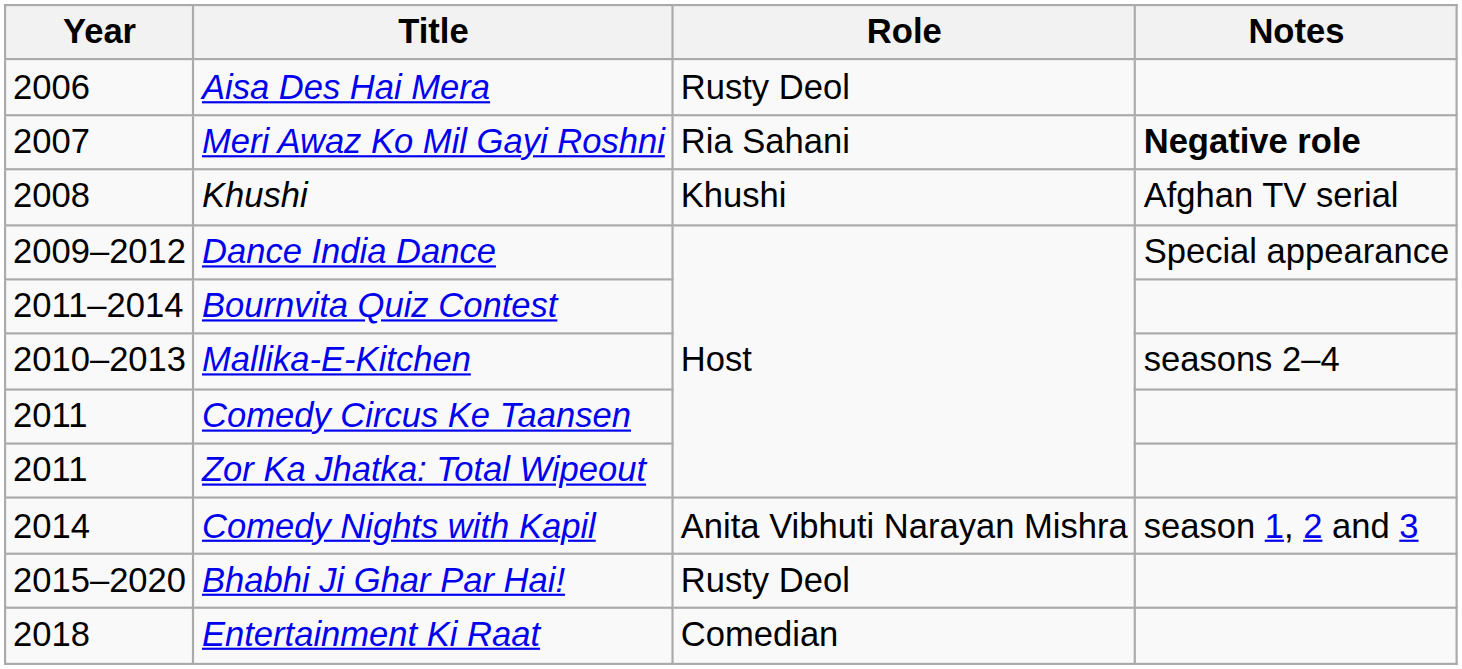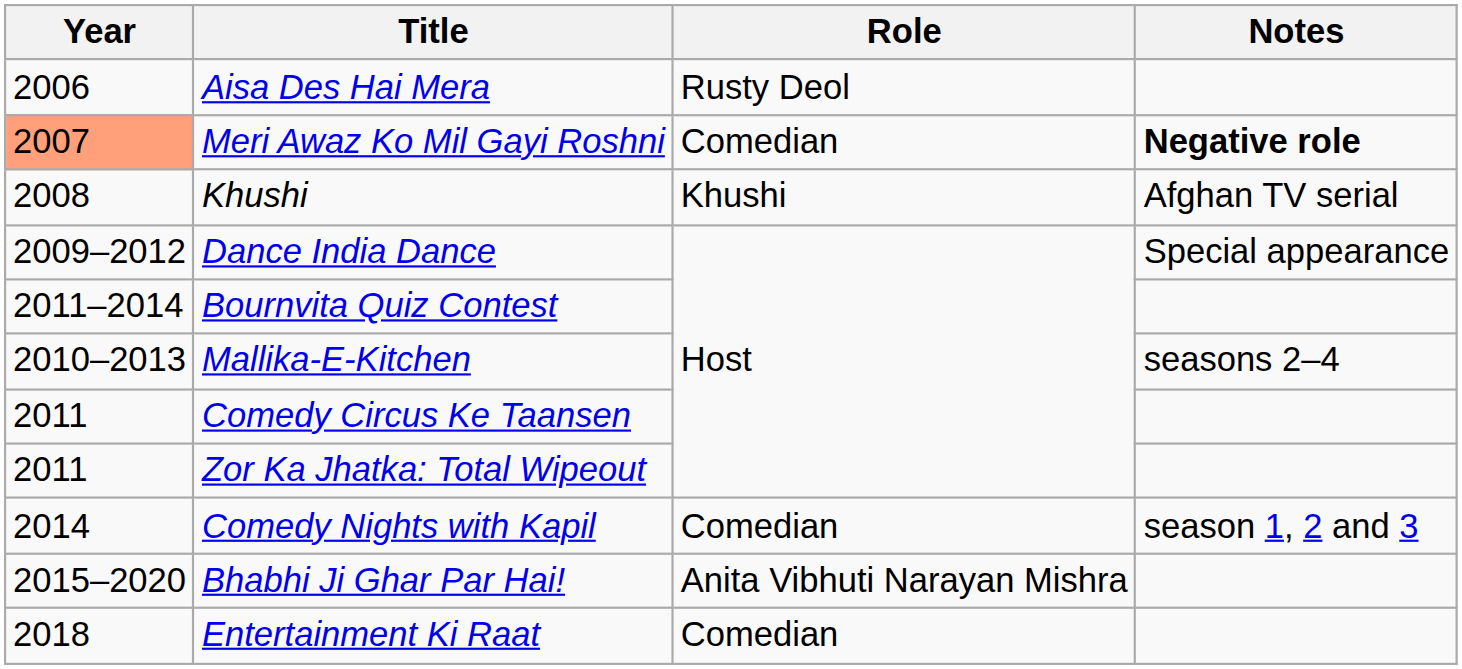 <table class="wikitable sortable">
 <tr>
 <th>Year</th>
 <th>Title</th>
 <th>Role</th>
 <th>Notes</th>
 </tr>
 <tr>
 <td>2006</td>
 <td><em><a href='#'>Aisa Des Hai Mera</a></em></td>
 <td>Rusty Deol</td>
 <td></td>
 </tr>
 <tr>
-<td>2007</td>
+<td style="background: lightsalmon;">2007</td>
 <td><em><a href='#'>Meri Awaz Ko Mil Gayi Roshni</a></em></td>
-<td>Ria Sahani</td>
+<td>Comedian</td>
 <td><strong>Negative role</strong></td>
 </tr>
 <tr>
 <td>2008</td>
 <td><em>Khushi</em></td>
 <td>Khushi</td>
 <td>Afghan TV serial</td>
 </tr>
 <tr>
 <td>2009–2012</td>
 <td><em><a href='#'>Dance India Dance</a></em></td>
 <td rowspan="5">Host</td>
 <td>Special appearance</td>
 </tr>
 <tr>
 <td>2011–2014</td>
 <td><em><a href='#'>Bournvita Quiz Contest</a></em></td>
 <td></td>
 </tr>
 <tr>
 <td>2010–2013</td>
 <td><em><a href='#'>Mallika-E-Kitchen</a></em></td>
 <td>seasons 2–4</td>
 </tr>
 <tr>
 <td>2011</td>
 <td><em><a href='#'>Comedy Circus Ke Taansen</a></em></td>
 <td></td>
 </tr>
 <tr>
 <td>2011</td>
 <td><em><a href='#'>Zor Ka Jhatka: Total Wipeout</a></em></td>
 <td></td>
 </tr>
 <tr>
 <td>2014</td>
 <td><em><a href='#'>Comedy Nights with Kapil</a></em></td>
-<td>Anita Vibhuti Narayan Mishra</td>
+<td>Comedian</td>
 <td>season <a href='#'>1</a>, <a href='#'>2</a> and <a href='#'>3</a></td>
 </tr>
 <tr>
 <td>2015–2020</td>
 <td><em><a href='#'>Bhabhi Ji Ghar Par Hai!</a></em></td>
-<td>Rusty Deol</td>
+<td>Anita Vibhuti Narayan Mishra</td>
 <td></td>
 </tr>
 <tr>
 <td>2018</td>
 <td><em><a href='#'>Entertainment Ki Raat</a></em></td>
 <td>Comedian</td>
 <td></td>
 </tr>
 </table>
